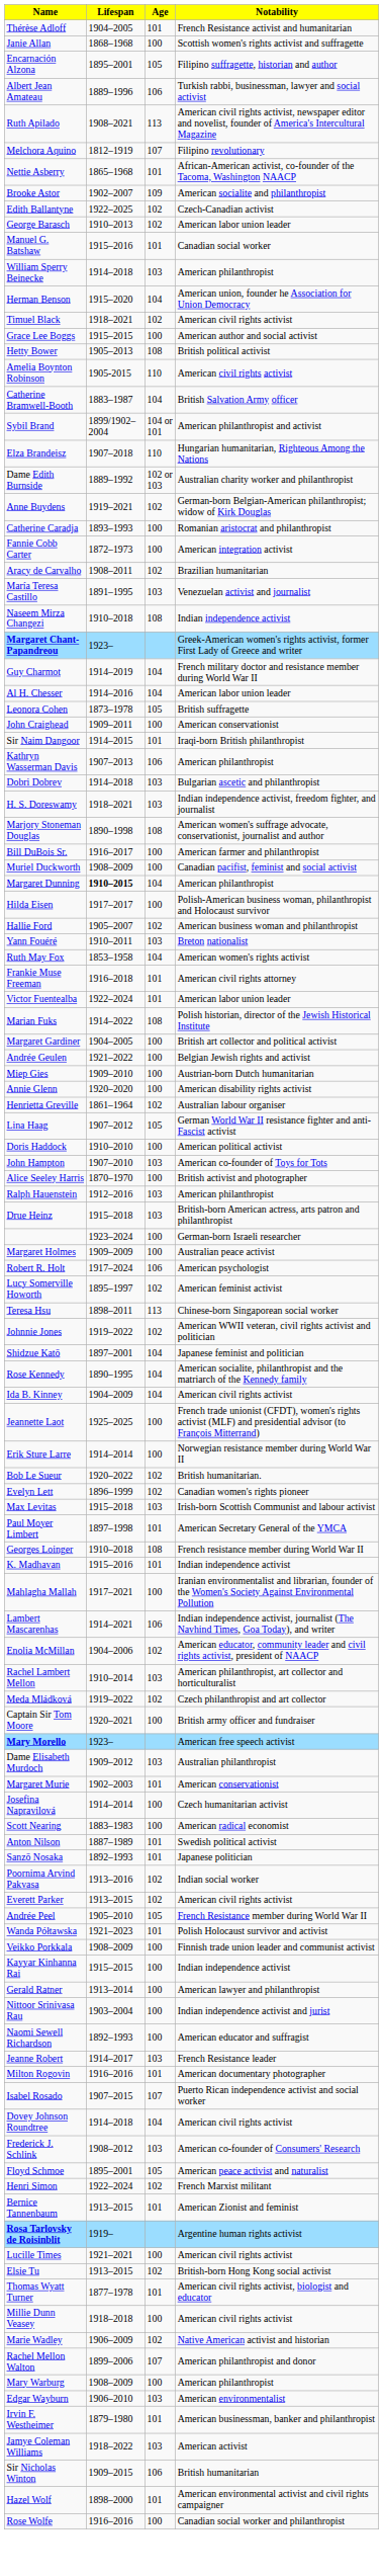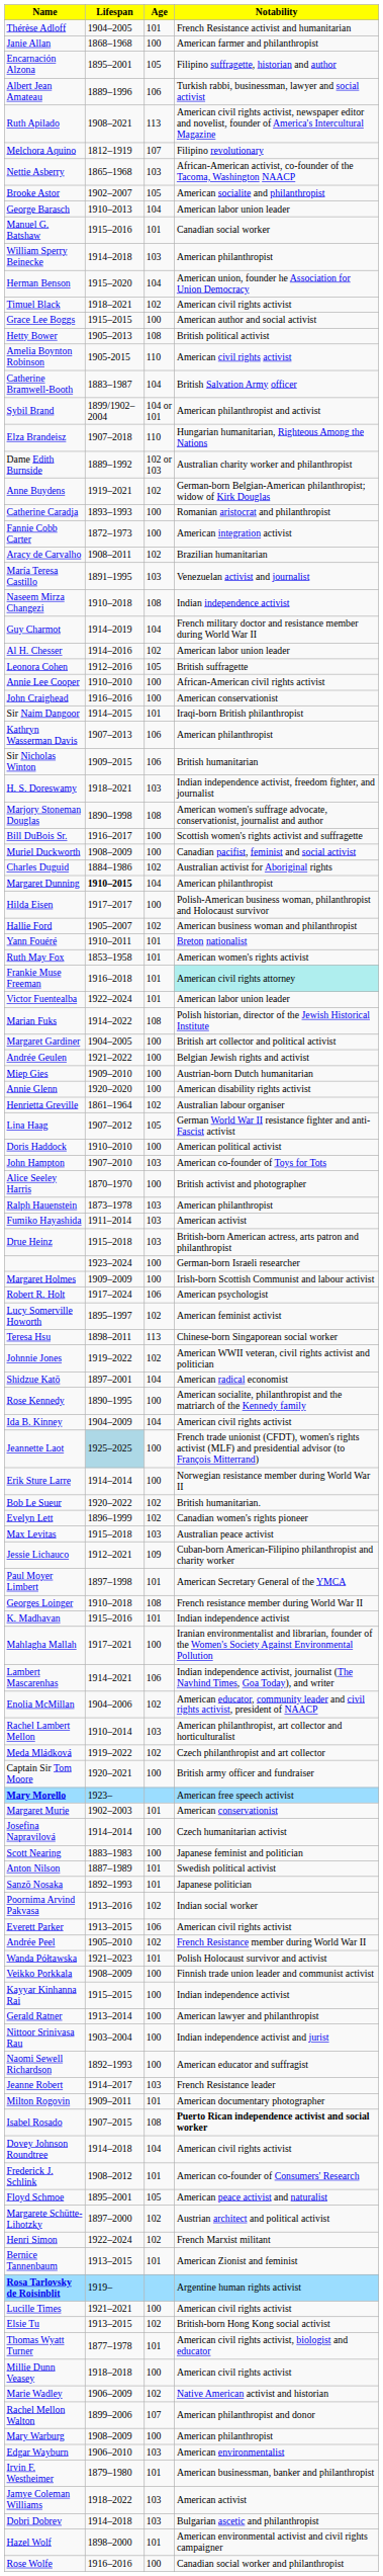 <table class="wikitable sortable">
 <tr>
 <th style="background-color:yellow;">Name</th>
 <th style="background-color:yellow;">Lifespan</th>
 <th style="background-color:yellow;">Age</th>
 <th style="background-color:yellow;">Notability</th>
 </tr>
 <tr>
 <td><a href='#'>Thérèse Adloff</a></td>
 <td>1904–2005</td>
 <td>101</td>
 <td>French Resistance activist and humanitarian</td>
 </tr>
 <tr>
 <td><a href='#'>Janie Allan</a></td>
 <td>1868–1968</td>
 <td>100</td>
-<td>Scottish women's rights activist and suffragette </td>
+<td>American farmer and philanthropist</td>
 </tr>
 <tr>
 <td><a href='#'>Encarnación Alzona</a></td>
 <td>1895–2001</td>
 <td>105</td>
 <td>Filipino <a href='#'>suffragette</a>, <a href='#'>historian</a> and <a href='#'>author</a></td>
 </tr>
 <tr>
 <td><a href='#'>Albert Jean Amateau</a></td>
 <td>1889–1996</td>
 <td>106</td>
 <td>Turkish rabbi, businessman, lawyer and <a href='#'>social activist</a></td>
 </tr>
 <tr>
 <td><a href='#'>Ruth Apilado</a></td>
 <td>1908–2021</td>
 <td>113</td>
 <td>American civil rights activist, newspaper editor and novelist, founder of <a href='#'>America's Intercultural Magazine</a></td>
 </tr>
 <tr>
 <td><a href='#'>Melchora Aquino</a></td>
 <td>1812–1919</td>
 <td>107</td>
 <td>Filipino <a href='#'>revolutionary</a></td>
 </tr>
 <tr>
 <td><a href='#'>Nettie Asberry</a></td>
 <td>1865–1968</td>
-<td>101</td>
+<td>103</td>
 <td>African-American activist, co-founder of the <a href='#'>Tacoma, Washington</a> <a href='#'>NAACP</a></td>
 </tr>
 <tr>
 <td><a href='#'>Brooke Astor</a></td>
 <td>1902–2007</td>
-<td>109</td>
+<td>105</td>
 <td>American <a href='#'>socialite</a> and <a href='#'>philanthropist</a></td>
-</tr>
-<tr>
-<td><a href='#'>Edith Ballantyne</a></td>
-<td>1922–2025</td>
-<td>102</td>
-<td>Czech-Canadian activist</td>
 </tr>
 <tr>
 <td><a href='#'>George Barasch</a></td>
 <td>1910–2013</td>
-<td>102</td>
+<td>104</td>
 <td>American labor union leader</td>
 </tr>
 <tr>
 <td><a href='#'>Manuel G. Batshaw</a></td>
 <td>1915–2016</td>
 <td>101</td>
 <td>Canadian social worker</td>
 </tr>
 <tr>
 <td><a href='#'>William Sperry Beinecke</a></td>
 <td>1914–2018</td>
 <td>103</td>
 <td>American philanthropist</td>
 </tr>
 <tr>
 <td><a href='#'>Herman Benson</a></td>
 <td>1915–2020</td>
 <td>104</td>
 <td>American union, founder he <a href='#'>Association for Union Democracy</a></td>
 </tr>
 <tr>
 <td><a href='#'>Timuel Black</a></td>
 <td>1918–2021</td>
 <td>102</td>
 <td>American civil rights activist</td>
 </tr>
 <tr>
 <td><a href='#'>Grace Lee Boggs</a></td>
 <td>1915–2015</td>
 <td>100</td>
 <td>American author and social activist</td>
 </tr>
 <tr>
 <td><a href='#'>Hetty Bower</a></td>
 <td>1905–2013</td>
 <td>108</td>
 <td>British political activist</td>
 </tr>
 <tr>
 <td><a href='#'>Amelia Boynton Robinson</a></td>
 <td>1905-2015</td>
 <td>110</td>
 <td>American <a href='#'>civil rights</a> <a href='#'>activist</a></td>
 </tr>
 <tr>
 <td><a href='#'>Catherine Bramwell-Booth</a></td>
 <td>1883–1987</td>
 <td>104</td>
 <td>British <a href='#'>Salvation Army</a> <a href='#'>officer</a></td>
 </tr>
 <tr>
 <td><a href='#'>Sybil Brand</a></td>
 <td>1899/1902–2004</td>
 <td>104 or 101</td>
 <td>American philanthropist and activist</td>
 </tr>
 <tr>
 <td><a href='#'>Elza Brandeisz</a></td>
 <td>1907–2018</td>
 <td>110</td>
 <td>Hungarian humanitarian, <a href='#'>Righteous Among the Nations</a></td>
 </tr>
 <tr>
 <td> Dame <a href='#'>Edith Burnside</a></td>
 <td>1889–1992</td>
 <td>102 or 103</td>
 <td>Australian charity worker and philanthropist</td>
 </tr>
 <tr>
 <td> <a href='#'>Anne Buydens</a></td>
 <td>1919–2021</td>
 <td>102</td>
 <td>German-born Belgian-American philanthropist; widow of <a href='#'>Kirk Douglas</a></td>
 </tr>
 <tr>
 <td><a href='#'>Catherine Caradja</a></td>
 <td>1893–1993</td>
 <td>100</td>
 <td>Romanian <a href='#'>aristocrat</a> and philanthropist</td>
 </tr>
 <tr>
 <td><a href='#'>Fannie Cobb Carter</a></td>
 <td>1872–1973</td>
 <td>100</td>
 <td>American <a href='#'>integration</a> activist</td>
 </tr>
 <tr>
 <td><a href='#'>Aracy de Carvalho</a></td>
 <td>1908–2011</td>
 <td>102</td>
 <td>Brazilian humanitarian</td>
 </tr>
 <tr>
 <td><a href='#'>María Teresa Castillo</a></td>
 <td>1891–1995</td>
 <td>103</td>
 <td>Venezuelan <a href='#'>activist</a> and <a href='#'>journalist</a></td>
 </tr>
 <tr>
 <td><a href='#'>Naseem Mirza Changezi</a></td>
 <td>1910–2018</td>
 <td>108</td>
 <td>Indian <a href='#'>independence activist</a></td>
 </tr>
-<tr style="background-color: #9BDDFF">
-<td><strong><a href='#'>Margaret Chant-Papandreou</a></strong></td>
-<td>1923–</td>
-<td></td>
-<td>Greek-American women's rights activist, former First Lady of Greece and writer</td>
-</tr>
 <tr>
 <td><a href='#'>Guy Charmot</a></td>
 <td>1914–2019</td>
 <td>104</td>
 <td>French military doctor and resistance member during World War II</td>
 </tr>
 <tr>
 <td><a href='#'>Al H. Chesser</a></td>
 <td>1914–2016</td>
-<td>104</td>
+<td>102</td>
 <td>American labor union leader</td>
 </tr>
 <tr>
 <td><a href='#'>Leonora Cohen</a></td>
-<td>1873–1978</td>
+<td>1912–2016</td>
 <td>105</td>
 <td>British suffragette</td>
 </tr>
 <tr>
+<td><a href='#'>Annie Lee Cooper</a></td>
+<td>1910–2010</td>
+<td>100</td>
+<td>African-American civil rights activist</td>
+</tr>
+<tr>
 <td><a href='#'>John Craighead</a></td>
-<td>1909–2011</td>
+<td>1916–2016</td>
 <td>100</td>
 <td>American conservationist</td>
 </tr>
 <tr>
 <td> Sir <a href='#'>Naim Dangoor</a></td>
 <td>1914–2015</td>
 <td>101</td>
 <td>Iraqi-born British philanthropist</td>
 </tr>
 <tr>
 <td><a href='#'>Kathryn Wasserman Davis</a></td>
 <td>1907–2013</td>
 <td>106</td>
 <td>American philanthropist</td>
 </tr>
 <tr>
-<td><a href='#'>Dobri Dobrev</a></td>
-<td>1914–2018</td>
-<td>103</td>
-<td>Bulgarian <a href='#'>ascetic</a> and philanthropist</td>
+<td>Sir <a href='#'>Nicholas Winton</a></td>
+<td>1909–2015</td>
+<td>106</td>
+<td>British humanitarian</td>
 </tr>
 <tr>
 <td><a href='#'>H. S. Doreswamy</a></td>
 <td>1918–2021</td>
 <td>103</td>
 <td>Indian independence activist, freedom fighter, and journalist</td>
 </tr>
 <tr>
 <td><a href='#'>Marjory Stoneman Douglas</a></td>
 <td>1890–1998</td>
 <td>108</td>
 <td>American women's suffrage advocate, conservationist, journalist and author</td>
 </tr>
 <tr>
 <td><a href='#'>Bill DuBois Sr.</a></td>
 <td>1916–2017</td>
 <td>100</td>
-<td>American farmer and philanthropist</td>
+<td>Scottish women's rights activist and suffragette </td>
 </tr>
 <tr>
 <td><a href='#'>Muriel Duckworth</a></td>
 <td>1908–2009</td>
 <td>100</td>
 <td>Canadian <a href='#'>pacifist</a>, <a href='#'>feminist</a> and <a href='#'>social activist</a></td>
+</tr>
+<tr>
+<td><a href='#'>Charles Duguid</a></td>
+<td>1884–1986</td>
+<td>102</td>
+<td>Australian activist for <a href='#'>Aboriginal</a> rights</td>
 </tr>
 <tr>
 <td><a href='#'>Margaret Dunning</a></td>
 <td><strong>1910–2015</strong></td>
 <td>104</td>
 <td>American philanthropist</td>
 </tr>
 <tr>
 <td><a href='#'>Hilda Eisen</a></td>
 <td>1917–2017</td>
 <td>100</td>
 <td>Polish-American business woman, philanthropist and Holocaust survivor</td>
 </tr>
 <tr>
 <td><a href='#'>Hallie Ford</a></td>
 <td>1905–2007</td>
 <td>102</td>
 <td>American business woman and philanthropist</td>
 </tr>
 <tr>
 <td><a href='#'>Yann Fouéré</a></td>
 <td>1910–2011</td>
-<td>103</td>
+<td>101</td>
 <td><a href='#'>Breton</a> <a href='#'>nationalist</a></td>
 </tr>
 <tr>
 <td><a href='#'>Ruth May Fox</a></td>
 <td>1853–1958</td>
-<td>104</td>
+<td>101</td>
 <td>American women's rights activist</td>
 </tr>
 <tr>
 <td><a href='#'>Frankie Muse Freeman</a></td>
 <td>1916–2018</td>
 <td>101</td>
-<td>American civil rights attorney</td>
+<td style="background: paleturquoise;">American civil rights attorney</td>
 </tr>
 <tr>
 <td><a href='#'>Victor Fuentealba</a></td>
 <td>1922–2024</td>
 <td>101</td>
 <td>American labor union leader</td>
 </tr>
 <tr>
 <td><a href='#'>Marian Fuks</a></td>
 <td>1914–2022</td>
 <td>108</td>
 <td>Polish historian, director of the <a href='#'>Jewish Historical Institute</a></td>
 </tr>
 <tr>
 <td><a href='#'>Margaret Gardiner</a></td>
 <td>1904–2005</td>
 <td>100</td>
 <td>British art collector and political activist</td>
 </tr>
 <tr>
 <td><a href='#'>Andrée Geulen</a></td>
 <td>1921–2022</td>
 <td>100</td>
 <td>Belgian Jewish rights and activist</td>
 </tr>
 <tr>
 <td><a href='#'>Miep Gies</a></td>
 <td>1909–2010</td>
 <td>100</td>
 <td>Austrian-born Dutch humanitarian</td>
 </tr>
 <tr>
 <td><a href='#'>Annie Glenn</a></td>
 <td>1920–2020</td>
 <td>100</td>
 <td>American disability rights activist</td>
 </tr>
 <tr>
 <td><a href='#'>Henrietta Greville</a></td>
 <td>1861–1964</td>
 <td>102</td>
 <td>Australian labour organiser</td>
 </tr>
 <tr>
 <td><a href='#'>Lina Haag</a></td>
 <td>1907–2012</td>
 <td>105</td>
 <td>German <a href='#'>World War II</a> resistance fighter and anti-<a href='#'>Fascist</a> activist</td>
 </tr>
 <tr>
 <td><a href='#'>Doris Haddock</a></td>
 <td>1910–2010</td>
 <td>100</td>
 <td>American political activist</td>
 </tr>
 <tr>
 <td><a href='#'>John Hampton</a></td>
 <td>1907–2010</td>
 <td>103</td>
 <td>American co-founder of <a href='#'>Toys for Tots</a></td>
 </tr>
 <tr>
 <td><a href='#'>Alice Seeley Harris</a></td>
 <td>1870–1970</td>
 <td>100</td>
 <td>British activist and photographer</td>
 </tr>
 <tr>
 <td><a href='#'>Ralph Hauenstein</a></td>
-<td>1912–2016</td>
+<td>1873–1978</td>
 <td>103</td>
 <td>American philanthropist</td>
+</tr>
+<tr>
+<td><a href='#'>Fumiko Hayashida</a></td>
+<td>1911–2014</td>
+<td>103</td>
+<td>American activist</td>
 </tr>
 <tr>
 <td><a href='#'>Drue Heinz</a></td>
 <td>1915–2018</td>
 <td>103</td>
 <td>British-born American actress, arts patron and philanthropist</td>
 </tr>
 <tr>
 <td></td>
 <td>1923–2024</td>
 <td>100</td>
 <td>German-born Israeli researcher</td>
 </tr>
 <tr>
 <td><a href='#'>Margaret Holmes</a></td>
 <td>1909–2009</td>
 <td>100</td>
-<td>Australian peace activist</td>
+<td>Irish-born Scottish Communist and labour activist</td>
 </tr>
 <tr>
 <td><a href='#'>Robert R. Holt</a></td>
 <td>1917–2024</td>
 <td>106</td>
 <td>American psychologist</td>
 </tr>
 <tr>
 <td><a href='#'>Lucy Somerville Howorth</a></td>
 <td>1895–1997</td>
 <td>102</td>
 <td>American feminist activist</td>
 </tr>
 <tr>
 <td><a href='#'>Teresa Hsu</a></td>
 <td>1898–2011</td>
 <td>113</td>
 <td>Chinese-born Singaporean social worker</td>
 </tr>
 <tr>
 <td><a href='#'>Johnnie Jones</a></td>
 <td>1919–2022</td>
 <td>102</td>
 <td>American WWII veteran, civil rights activist and politician</td>
 </tr>
 <tr>
 <td><a href='#'>Shidzue Katō</a></td>
 <td>1897–2001</td>
 <td>104</td>
-<td>Japanese feminist and politician</td>
+<td>American <a href='#'>radical</a> economist</td>
 </tr>
 <tr>
 <td><a href='#'>Rose Kennedy</a></td>
 <td>1890–1995</td>
-<td>104</td>
+<td>100</td>
 <td>American socialite, philanthropist and the matriarch of the <a href='#'>Kennedy family</a></td>
 </tr>
 <tr>
 <td><a href='#'>Ida B. Kinney</a></td>
 <td>1904–2009</td>
 <td>104</td>
 <td>American civil rights activist</td>
 </tr>
 <tr>
 <td><a href='#'>Jeannette Laot</a></td>
-<td>1925–2025</td>
+<td style="background: lightblue;">1925–2025</td>
 <td>100</td>
 <td>French trade unionist (CFDT), women's rights activist (MLF) and presidential advisor (to <a href='#'>François Mitterrand</a>)</td>
 </tr>
 <tr>
 <td> <a href='#'>Erik Sture Larre</a></td>
 <td>1914–2014</td>
 <td>100</td>
 <td>Norwegian resistance member during World War II</td>
 </tr>
 <tr>
 <td><a href='#'>Bob Le Sueur</a></td>
 <td>1920–2022</td>
 <td>102</td>
 <td>British humanitarian.</td>
 </tr>
 <tr>
 <td><a href='#'>Evelyn Lett</a></td>
 <td>1896–1999</td>
 <td>102</td>
 <td>Canadian women's rights pioneer</td>
 </tr>
 <tr>
 <td><a href='#'>Max Levitas</a></td>
 <td>1915–2018</td>
 <td>103</td>
-<td>Irish-born Scottish Communist and labour activist</td>
+<td>Australian peace activist</td>
+</tr>
+<tr>
+<td><a href='#'>Jessie Lichauco</a></td>
+<td>1912–2021</td>
+<td>109</td>
+<td>Cuban-born American-Filipino philanthropist and charity worker</td>
 </tr>
 <tr>
 <td><a href='#'>Paul Moyer Limbert</a></td>
 <td>1897–1998</td>
 <td>101</td>
 <td>American Secretary General of the <a href='#'>YMCA</a></td>
 </tr>
 <tr>
 <td><a href='#'>Georges Loinger</a></td>
 <td>1910–2018</td>
 <td>108</td>
 <td>French resistance member during World War II</td>
 </tr>
 <tr>
 <td><a href='#'>K. Madhavan</a></td>
 <td>1915–2016</td>
 <td>101</td>
 <td>Indian independence activist</td>
 </tr>
 <tr>
 <td><a href='#'>Mahlagha Mallah</a></td>
 <td>1917–2021</td>
 <td>100</td>
 <td>Iranian environmentalist and librarian, founder of the <a href='#'>Women's Society Against Environmental Pollution</a></td>
 </tr>
 <tr>
 <td><a href='#'>Lambert Mascarenhas</a></td>
 <td>1914–2021</td>
 <td>106</td>
 <td>Indian independence activist, journalist (<a href='#'>The Navhind Times</a>, <a href='#'>Goa Today</a>), and writer</td>
 </tr>
 <tr>
 <td><a href='#'>Enolia McMillan</a></td>
 <td>1904–2006</td>
 <td>102</td>
 <td>American <a href='#'>educator</a>, <a href='#'>community leader</a> and <a href='#'>civil rights activist</a>, president of <a href='#'>NAACP</a></td>
 </tr>
 <tr>
 <td><a href='#'>Rachel Lambert Mellon</a></td>
 <td>1910–2014</td>
 <td>103</td>
 <td>American philanthropist, art collector and horticulturalist</td>
 </tr>
 <tr>
 <td><a href='#'>Meda Mládková</a></td>
 <td>1919–2022</td>
 <td>102</td>
 <td>Czech philanthropist and art collector</td>
 </tr>
 <tr>
 <td> Captain Sir <a href='#'>Tom Moore</a></td>
 <td>1920–2021</td>
 <td>100</td>
 <td>British army officer and fundraiser</td>
 </tr>
 <tr style="background-color: #9BDDFF">
 <td><strong><a href='#'>Mary Morello</a></strong></td>
 <td>1923–</td>
 <td></td>
 <td>American free speech activist</td>
 </tr>
 <tr>
-<td> Dame <a href='#'>Elisabeth Murdoch</a></td>
-<td>1909–2012</td>
-<td>103</td>
-<td>Australian philanthropist</td>
-</tr>
-<tr>
 <td><a href='#'>Margaret Murie</a></td>
 <td>1902–2003</td>
 <td>101</td>
 <td>American <a href='#'>conservationist</a></td>
 </tr>
 <tr>
 <td><a href='#'>Josefina Napravilová</a></td>
 <td>1914–2014</td>
 <td>100</td>
 <td>Czech humanitarian activist</td>
 </tr>
 <tr>
 <td><a href='#'>Scott Nearing</a></td>
 <td>1883–1983</td>
 <td>100</td>
-<td>American <a href='#'>radical</a> economist</td>
+<td>Japanese feminist and politician</td>
 </tr>
 <tr>
 <td><a href='#'>Anton Nilson</a></td>
 <td>1887–1989</td>
 <td>101</td>
 <td>Swedish political activist</td>
 </tr>
 <tr>
 <td><a href='#'>Sanzō Nosaka</a></td>
 <td>1892–1993</td>
 <td>101</td>
 <td>Japanese politician</td>
 </tr>
 <tr>
 <td><a href='#'>Poornima Arvind Pakvasa</a></td>
 <td>1913–2016</td>
 <td>102</td>
 <td>Indian social worker</td>
 </tr>
 <tr>
 <td><a href='#'>Everett Parker</a></td>
 <td>1913–2015</td>
-<td>102</td>
+<td>106</td>
 <td>American civil rights activist</td>
 </tr>
 <tr>
 <td><a href='#'>Andrée Peel</a></td>
 <td>1905–2010</td>
-<td>105</td>
+<td>102</td>
 <td><a href='#'>French Resistance</a> member during World War II</td>
 </tr>
 <tr>
 <td><a href='#'>Wanda Półtawska</a></td>
 <td>1921–2023</td>
 <td>101</td>
 <td>Polish Holocaust survivor and activist</td>
 </tr>
 <tr>
 <td><a href='#'>Veikko Porkkala</a></td>
 <td>1908–2009</td>
 <td>100</td>
 <td>Finnish trade union leader and communist activist</td>
 </tr>
 <tr>
 <td><a href='#'>Kayyar Kinhanna Rai</a></td>
 <td>1915–2015</td>
 <td>100</td>
 <td>Indian independence activist</td>
 </tr>
 <tr>
 <td><a href='#'>Gerald Ratner</a></td>
 <td>1913–2014</td>
 <td>100</td>
 <td>American lawyer and philanthropist</td>
 </tr>
 <tr>
 <td><a href='#'>Nittoor Srinivasa Rau</a></td>
 <td>1903–2004</td>
 <td>100</td>
 <td>Indian independence activist and <a href='#'>jurist</a></td>
 </tr>
 <tr>
 <td><a href='#'>Naomi Sewell Richardson</a></td>
 <td>1892–1993</td>
 <td>100</td>
 <td>American educator and suffragist</td>
 </tr>
 <tr>
 <td><a href='#'>Jeanne Robert</a></td>
 <td>1914–2017</td>
 <td>103</td>
 <td>French Resistance leader</td>
 </tr>
 <tr>
 <td><a href='#'>Milton Rogovin</a></td>
-<td>1916–2016</td>
+<td>1909–2011</td>
 <td>101</td>
 <td>American documentary photographer</td>
 </tr>
 <tr>
 <td><a href='#'>Isabel Rosado</a></td>
 <td>1907–2015</td>
-<td>107</td>
-<td>Puerto Rican independence activist and social worker</td>
+<td>108</td>
+<td><strong>Puerto Rican independence activist and social worker</strong></td>
 </tr>
 <tr>
 <td><a href='#'>Dovey Johnson Roundtree</a></td>
 <td>1914–2018</td>
 <td>104</td>
 <td>American civil rights activist</td>
 </tr>
 <tr>
 <td><a href='#'>Frederick J. Schlink</a></td>
 <td>1908–2012</td>
-<td>103</td>
+<td>101</td>
 <td>American co-founder of <a href='#'>Consumers' Research</a></td>
 </tr>
 <tr>
 <td><a href='#'>Floyd Schmoe</a></td>
 <td>1895–2001</td>
 <td>105</td>
 <td>American <a href='#'>peace activist</a> and <a href='#'>naturalist</a></td>
+</tr>
+<tr>
+<td><a href='#'>Margarete Schütte-Lihotzky</a></td>
+<td>1897–2000</td>
+<td>102</td>
+<td>Austrian <a href='#'>architect</a> and political activist</td>
 </tr>
 <tr>
 <td><a href='#'>Henri Simon</a></td>
 <td>1922–2024</td>
 <td>102</td>
 <td>French Marxist militant</td>
 </tr>
 <tr>
 <td><a href='#'>Bernice Tannenbaum</a></td>
 <td>1913–2015</td>
 <td>101</td>
 <td>American Zionist and feminist</td>
 </tr>
 <tr style="background-color: #9BDDFF">
 <td><strong><a href='#'>Rosa Tarlovsky de Roisinblit</a></strong></td>
 <td>1919–</td>
 <td></td>
 <td>Argentine human rights activist</td>
 </tr>
 <tr>
 <td><a href='#'>Lucille Times</a></td>
 <td>1921–2021</td>
 <td>100</td>
 <td>American civil rights activist</td>
 </tr>
 <tr>
 <td><a href='#'>Elsie Tu</a></td>
 <td>1913–2015</td>
 <td>102</td>
 <td>British-born Hong Kong social activist</td>
 </tr>
 <tr>
 <td><a href='#'>Thomas Wyatt Turner</a></td>
 <td>1877–1978</td>
 <td>101</td>
 <td>American civil rights activist, <a href='#'>biologist</a> and <a href='#'>educator</a></td>
 </tr>
 <tr>
 <td><a href='#'>Millie Dunn Veasey</a></td>
 <td>1918–2018</td>
 <td>100</td>
 <td>American civil rights activist</td>
 </tr>
 <tr>
 <td><a href='#'>Marie Wadley</a></td>
 <td>1906–2009</td>
 <td>102</td>
 <td><a href='#'>Native American</a> activist and historian</td>
 </tr>
 <tr>
 <td><a href='#'>Rachel Mellon Walton</a></td>
 <td>1899–2006</td>
 <td>107</td>
 <td>American philanthropist and donor</td>
 </tr>
 <tr>
 <td><a href='#'>Mary Warburg</a></td>
 <td>1908–2009</td>
 <td>100</td>
 <td>American philanthropist</td>
 </tr>
 <tr>
 <td><a href='#'>Edgar Wayburn</a></td>
 <td>1906–2010</td>
 <td>103</td>
 <td>American <a href='#'>environmentalist</a></td>
 </tr>
 <tr>
 <td><a href='#'>Irvin F. Westheimer</a></td>
 <td>1879–1980</td>
 <td>101</td>
 <td>American businessman, banker and philanthropist</td>
 </tr>
 <tr>
 <td><a href='#'>Jamye Coleman Williams</a></td>
 <td>1918–2022</td>
 <td>103</td>
 <td>American activist</td>
 </tr>
 <tr>
-<td>Sir <a href='#'>Nicholas Winton</a></td>
-<td>1909–2015</td>
-<td>106</td>
-<td>British humanitarian</td>
+<td><a href='#'>Dobri Dobrev</a></td>
+<td>1914–2018</td>
+<td>103</td>
+<td>Bulgarian <a href='#'>ascetic</a> and philanthropist</td>
 </tr>
 <tr>
 <td><a href='#'>Hazel Wolf</a></td>
 <td>1898–2000</td>
 <td>101</td>
 <td>American environmental activist and civil rights campaigner</td>
 </tr>
 <tr>
 <td><a href='#'>Rose Wolfe</a></td>
 <td>1916–2016</td>
 <td>100</td>
 <td>Canadian social worker and philanthropist</td>
 </tr>
 </table>
